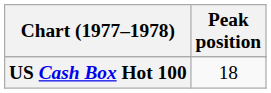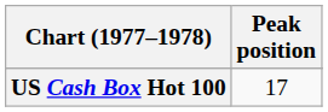 <table class="wikitable sortable plainrowheaders" style="text-align:center">
 <tr>
 <th scope="col">Chart (1977–1978)</th>
 <th scope="col">Peak<br>position</th>
 </tr>
 <tr>
 </tr>
 <tr>
 </tr>
 <tr>
 <th scope="row">US <em><a href='#'>Cash Box</a></em> Hot 100</th>
-<td style="text-align:center;">18</td>
+<td style="text-align:center;">17</td>
 </tr>
 </table>
